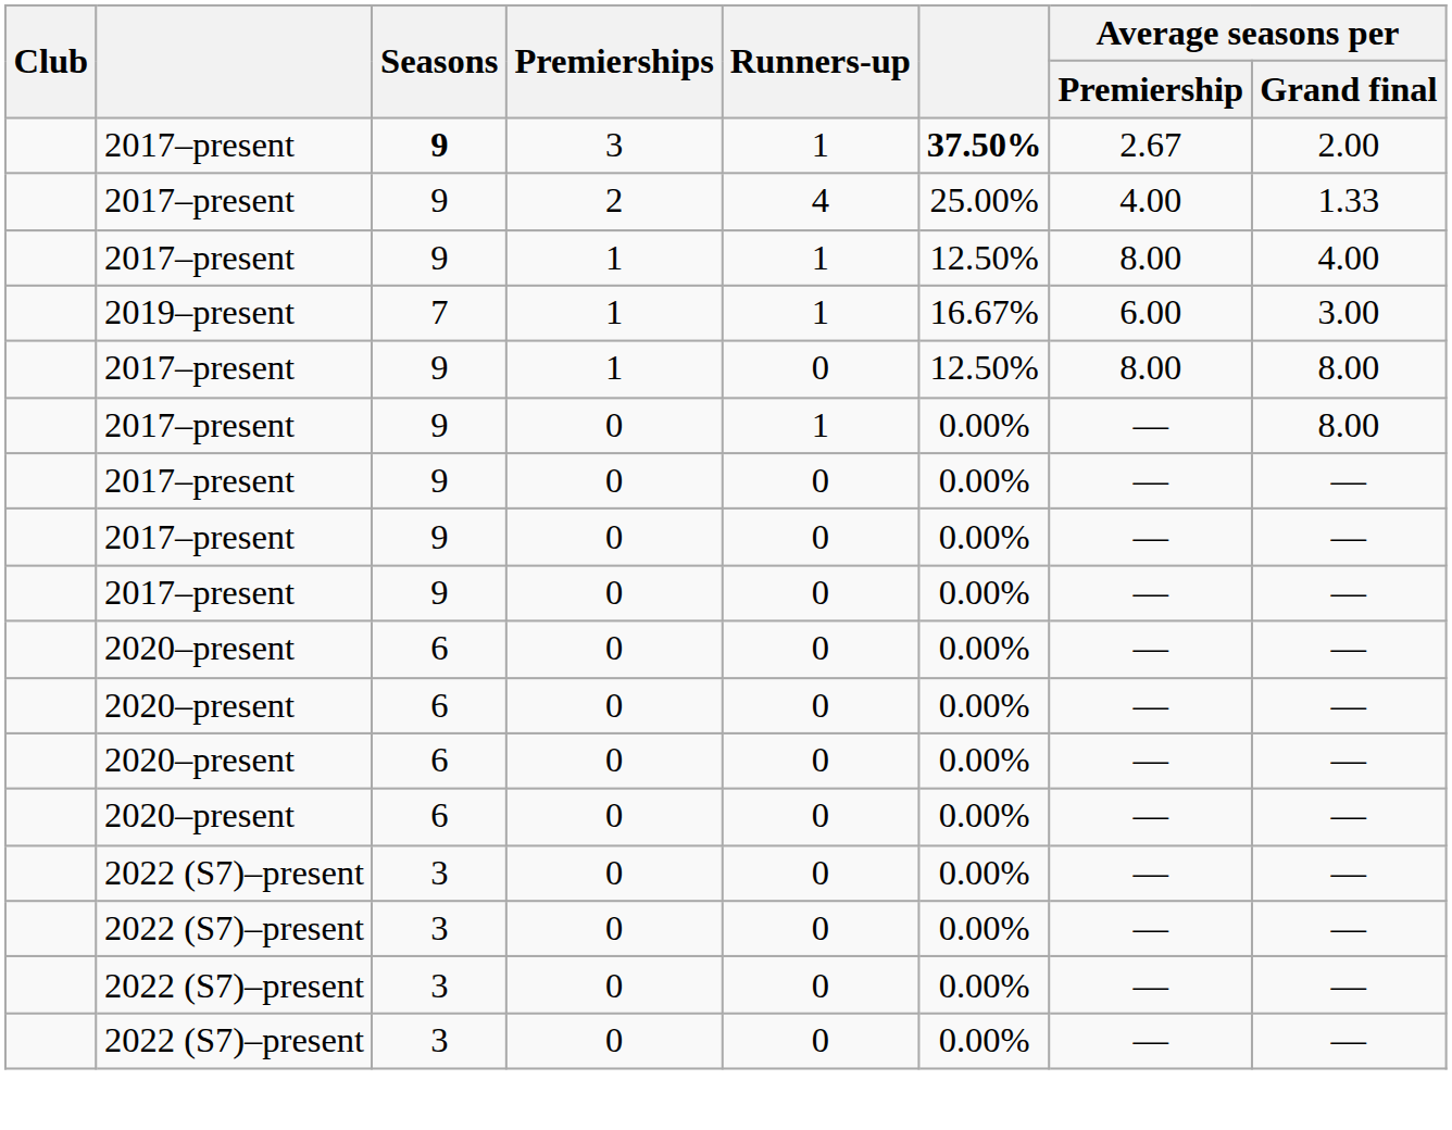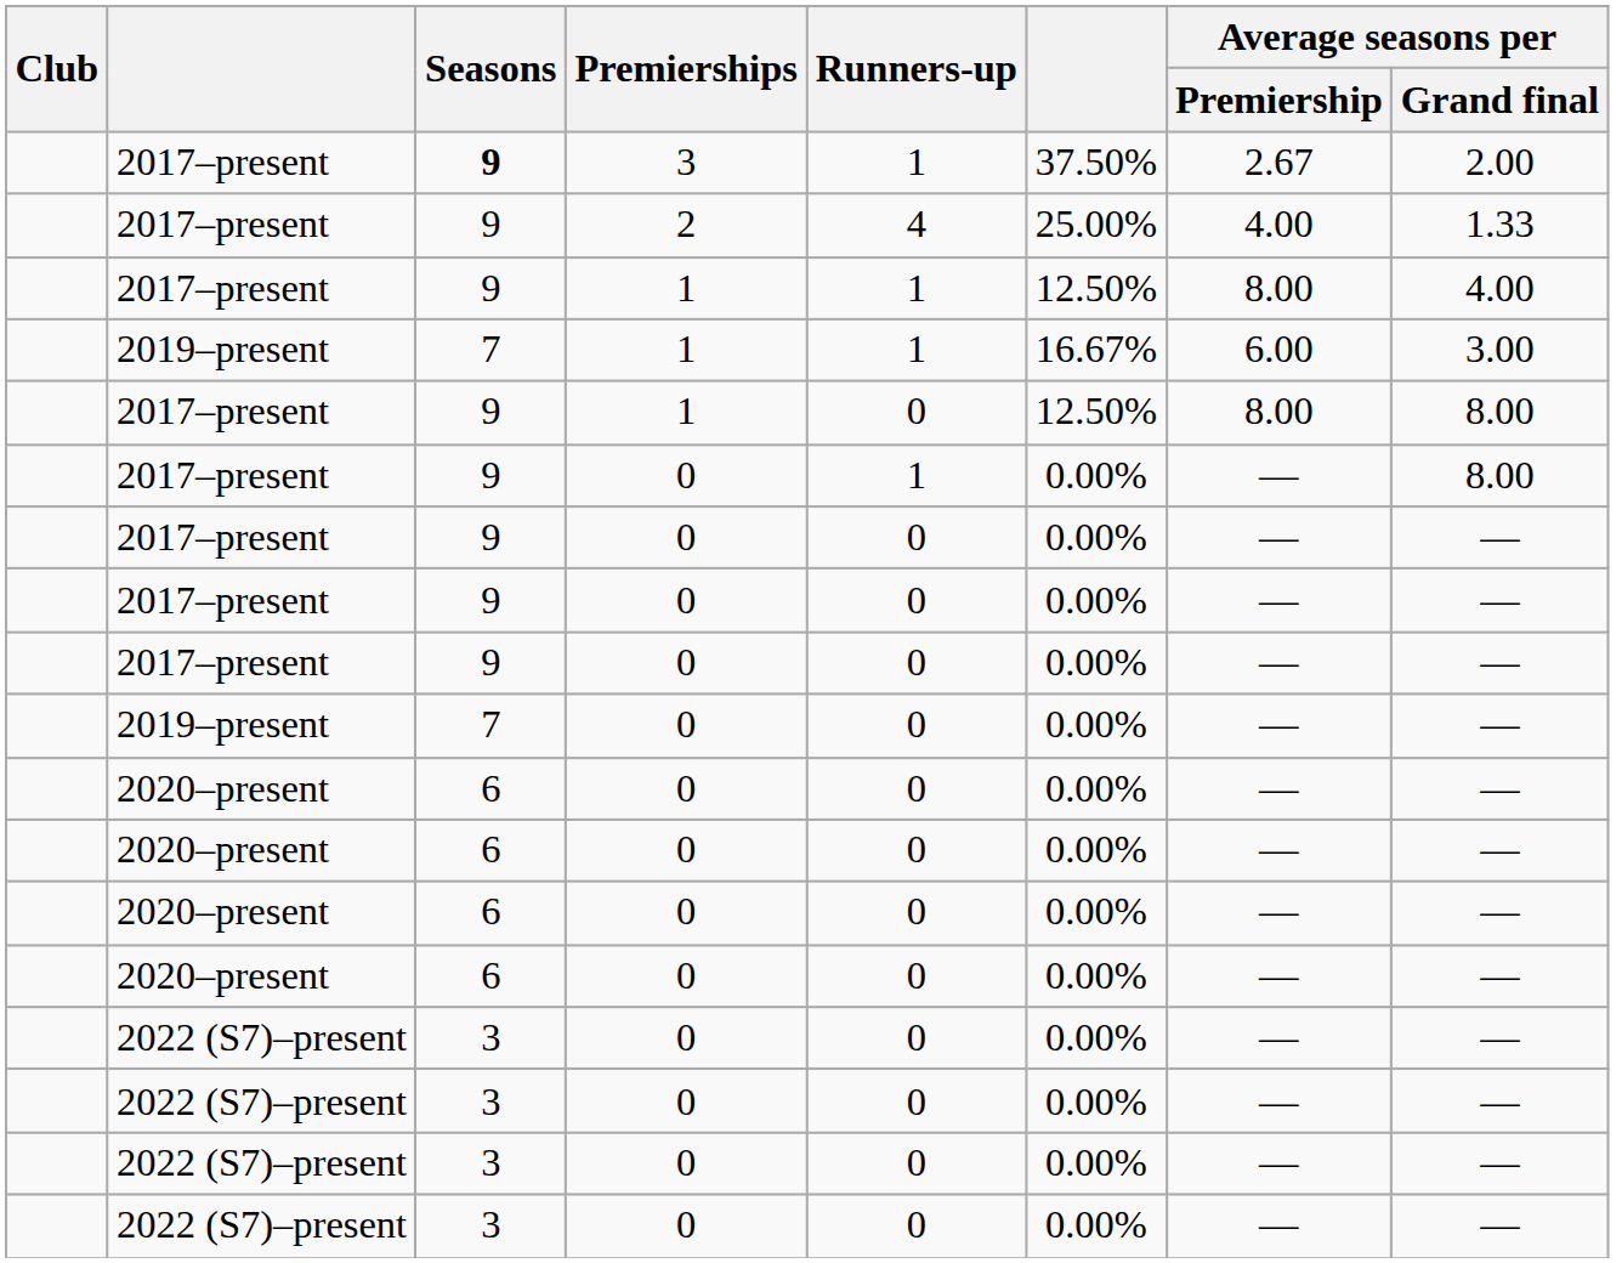 <table class="wikitable sortable" style=text-align:center>
 <tr>
 <th rowspan=2>Club</th>
 <th rowspan=2></th>
 <th rowspan=2>Seasons</th>
 <th rowspan=2>Premierships</th>
 <th rowspan=2>Runners-up</th>
 <th rowspan=2></th>
 <th colspan=2>Average seasons per</th>
 </tr>
 <tr>
 <th>Premiership</th>
 <th>Grand final</th>
 </tr>
 <tr>
 <td align=left></td>
 <td align=left>2017–present</td>
 <td><strong>9</strong></td>
 <td>3</td>
 <td>1</td>
-<td><strong>37.50%</strong></td>
+<td>37.50%</td>
 <td>2.67</td>
 <td>2.00</td>
 </tr>
 <tr>
 <td align=left></td>
 <td align=left>2017–present</td>
 <td>9</td>
 <td>2</td>
 <td>4</td>
 <td>25.00%</td>
 <td>4.00</td>
 <td>1.33</td>
 </tr>
 <tr>
 <td align=left></td>
 <td align=left>2017–present</td>
 <td>9</td>
 <td>1</td>
 <td>1</td>
 <td>12.50%</td>
 <td>8.00</td>
 <td>4.00</td>
 </tr>
 <tr>
 <td align=left></td>
 <td align=left>2019–present</td>
 <td>7</td>
 <td>1</td>
 <td>1</td>
 <td>16.67%</td>
 <td>6.00</td>
 <td>3.00</td>
 </tr>
 <tr>
 <td align=left></td>
 <td align=left>2017–present</td>
 <td>9</td>
 <td>1</td>
 <td>0</td>
 <td>12.50%</td>
 <td>8.00</td>
 <td>8.00</td>
 </tr>
 <tr>
 <td align=left></td>
 <td align=left>2017–present</td>
 <td>9</td>
 <td>0</td>
 <td>1</td>
 <td>0.00%</td>
 <td>—</td>
 <td>8.00</td>
 </tr>
 <tr>
 <td align=left></td>
 <td align=left>2017–present</td>
 <td>9</td>
 <td>0</td>
 <td>0</td>
 <td>0.00%</td>
 <td>—</td>
 <td>—</td>
 </tr>
 <tr>
 <td align=left></td>
 <td align=left>2017–present</td>
 <td>9</td>
 <td>0</td>
 <td>0</td>
 <td>0.00%</td>
 <td>—</td>
 <td>—</td>
 </tr>
 <tr>
 <td align=left></td>
 <td align=left>2017–present</td>
 <td>9</td>
+<td>0</td>
+<td>0</td>
+<td>0.00%</td>
+<td>—</td>
+<td>—</td>
+</tr>
+<tr>
+<td align=left></td>
+<td align=left>2019–present</td>
+<td>7</td>
 <td>0</td>
 <td>0</td>
 <td>0.00%</td>
 <td>—</td>
 <td>—</td>
 </tr>
 <tr>
 <td align=left></td>
 <td align=left>2020–present</td>
 <td>6</td>
 <td>0</td>
 <td>0</td>
 <td>0.00%</td>
 <td>—</td>
 <td>—</td>
 </tr>
 <tr>
 <td align=left></td>
 <td align=left>2020–present</td>
 <td>6</td>
 <td>0</td>
 <td>0</td>
 <td>0.00%</td>
 <td>—</td>
 <td>—</td>
 </tr>
 <tr>
 <td align=left></td>
 <td align=left>2020–present</td>
 <td>6</td>
 <td>0</td>
 <td>0</td>
 <td>0.00%</td>
 <td>—</td>
 <td>—</td>
 </tr>
 <tr>
 <td align=left></td>
 <td align=left>2020–present</td>
 <td>6</td>
 <td>0</td>
 <td>0</td>
 <td>0.00%</td>
 <td>—</td>
 <td>—</td>
 </tr>
 <tr>
 <td align=left></td>
 <td align=left>2022 (S7)–present</td>
 <td>3</td>
 <td>0</td>
 <td>0</td>
 <td>0.00%</td>
 <td>—</td>
 <td>—</td>
 </tr>
 <tr>
 <td align=left></td>
 <td align=left>2022 (S7)–present</td>
 <td>3</td>
 <td>0</td>
 <td>0</td>
 <td>0.00%</td>
 <td>—</td>
 <td>—</td>
 </tr>
 <tr>
 <td align=left></td>
 <td align=left>2022 (S7)–present</td>
 <td>3</td>
 <td>0</td>
 <td>0</td>
 <td>0.00%</td>
 <td>—</td>
 <td>—</td>
 </tr>
 <tr>
 <td align=left></td>
 <td align=left>2022 (S7)–present</td>
 <td>3</td>
 <td>0</td>
 <td>0</td>
 <td>0.00%</td>
 <td>—</td>
 <td>—</td>
 </tr>
 </table>
